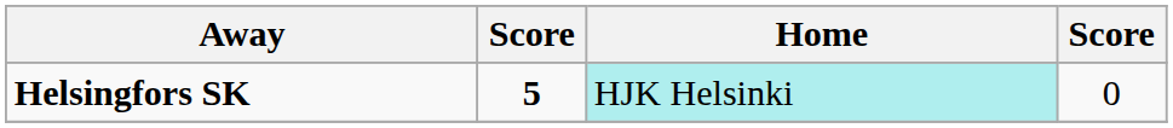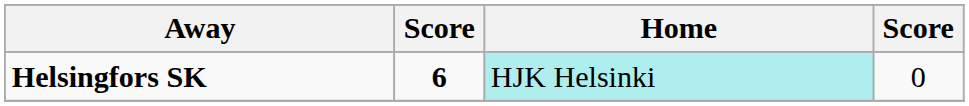 <table class="wikitable">
 <tr>
 <th width="200">Away</th>
 <th width="40">Score</th>
 <th width="200">Home</th>
 <th width="40">Score</th>
 </tr>
 <tr>
 <td><strong>Helsingfors SK</strong></td>
-<td align=center><strong>5</strong></td>
+<td align=center><strong>6</strong></td>
 <td style="background: paleturquoise;">HJK Helsinki</td>
 <td align=center>0</td>
 </tr>
 <tr>
 </tr>
 </table>
